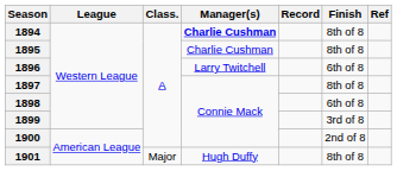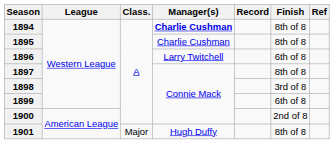 <table class="wikitable" style="text-align:center; font-size: 95%;">
 <tr>
 <th>Season</th>
 <th>League</th>
 <th>Class.</th>
 <th>Manager(s)</th>
 <th>Record</th>
 <th>Finish</th>
 <th>Ref</th>
 </tr>
 <tr>
 <th>1894</th>
 <td rowspan=6><a href='#'>Western League</a></td>
 <td rowspan=7><a href='#'>A</a></td>
 <td><strong><a href='#'>Charlie Cushman</a></strong></td>
 <td></td>
 <td>8th of 8</td>
 <td></td>
 </tr>
 <tr>
 <th>1895</th>
 <td><a href='#'>Charlie Cushman</a></td>
 <td></td>
 <td>8th of 8</td>
 <td></td>
 </tr>
 <tr>
 <th>1896</th>
 <td><a href='#'>Larry Twitchell</a></td>
 <td></td>
 <td>6th of 8</td>
 <td></td>
 </tr>
 <tr>
 <th>1897</th>
 <td rowspan=4><a href='#'>Connie Mack</a></td>
 <td></td>
 <td>8th of 8</td>
 <td></td>
 </tr>
 <tr>
 <th>1898</th>
 <td></td>
-<td>6th of 8</td>
+<td>3rd of 8</td>
 <td></td>
 </tr>
 <tr>
 <th>1899</th>
 <td></td>
-<td>3rd of 8</td>
+<td>6th of 8</td>
 <td></td>
 </tr>
 <tr>
 <th>1900</th>
 <td rowspan=2><a href='#'>American League</a></td>
 <td></td>
 <td>2nd of 8</td>
 <td></td>
 </tr>
 <tr>
 <th>1901</th>
 <td>Major</td>
 <td><a href='#'>Hugh Duffy</a></td>
 <td></td>
 <td>8th of 8</td>
 <td></td>
 </tr>
 </table>
